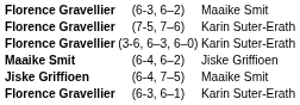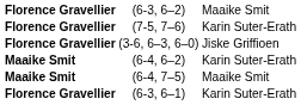 <table>
 <tr>
 <td><strong>Florence Gravellier</strong></td>
 <td style="text-align:center;">(6-3, 6–2)</td>
 <td>Maaike Smit</td>
 </tr>
 <tr>
 <td><strong>Florence Gravellier</strong></td>
 <td style="text-align:center;">(7-5, 7–6)</td>
 <td>Karin Suter-Erath</td>
 </tr>
 <tr>
 <td><strong>Florence Gravellier</strong></td>
 <td style="text-align:center;">(3-6, 6–3, 6–0)</td>
+<td>Jiske Griffioen</td>
+</tr>
+<tr>
+<td><strong>Maaike Smit</strong></td>
+<td style="text-align:center;">(6-4, 6–2)</td>
 <td>Karin Suter-Erath</td>
 </tr>
 <tr>
 <td><strong>Maaike Smit</strong></td>
-<td style="text-align:center;">(6-4, 6–2)</td>
-<td>Jiske Griffioen</td>
-</tr>
-<tr>
-<td><strong>Jiske Griffioen</strong></td>
 <td style="text-align:center;">(6-4, 7–5)</td>
 <td>Maaike Smit</td>
 </tr>
 <tr>
 <td><strong>Florence Gravellier</strong></td>
 <td style="text-align:center;">(6-3, 6–1)</td>
 <td>Karin Suter-Erath</td>
 </tr>
 </table>
